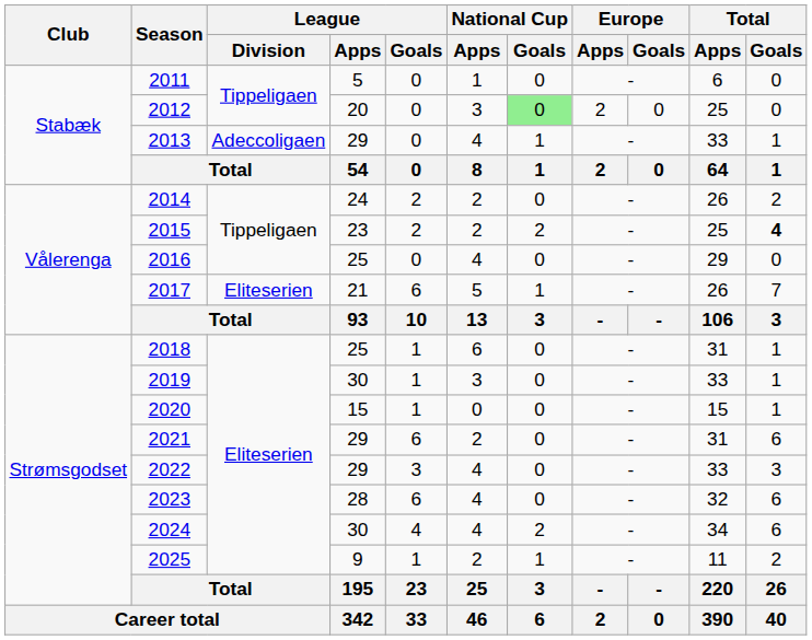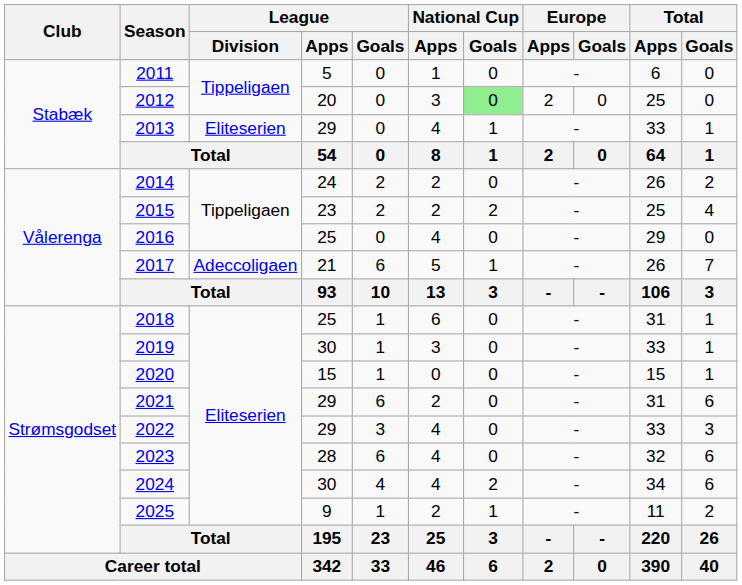 <table class="wikitable" style="text-align: center">
 <tr>
 <th rowspan="2">Club</th>
 <th rowspan="2">Season</th>
 <th colspan="3">League</th>
 <th colspan="2">National Cup</th>
 <th colspan="2">Europe</th>
 <th colspan="2">Total</th>
 </tr>
 <tr>
 <th>Division</th>
 <th>Apps</th>
 <th>Goals</th>
 <th>Apps</th>
 <th>Goals</th>
 <th>Apps</th>
 <th>Goals</th>
 <th>Apps</th>
 <th>Goals</th>
 </tr>
 <tr>
 <td rowspan="4"><a href='#'>Stabæk</a></td>
 <td><a href='#'>2011</a></td>
 <td rowspan="2"><a href='#'>Tippeligaen</a></td>
 <td>5</td>
 <td>0</td>
 <td>1</td>
 <td>0</td>
 <td colspan="2">-</td>
 <td>6</td>
 <td>0</td>
 </tr>
 <tr>
 <td><a href='#'>2012</a></td>
 <td>20</td>
 <td>0</td>
 <td>3</td>
 <td style="background: lightgreen;">0</td>
 <td>2</td>
 <td>0</td>
 <td>25</td>
 <td>0</td>
 </tr>
 <tr>
 <td><a href='#'>2013</a></td>
-<td><a href='#'>Adeccoligaen</a></td>
+<td><a href='#'>Eliteserien</a></td>
 <td>29</td>
 <td>0</td>
 <td>4</td>
 <td>1</td>
 <td colspan="2">-</td>
 <td>33</td>
 <td>1</td>
 </tr>
 <tr>
 <th colspan="2">Total</th>
 <th>54</th>
 <th>0</th>
 <th>8</th>
 <th>1</th>
 <th>2</th>
 <th>0</th>
 <th>64</th>
 <th>1</th>
 </tr>
 <tr>
 <td rowspan="5"><a href='#'>Vålerenga</a></td>
 <td><a href='#'>2014</a></td>
 <td rowspan="3">Tippeligaen</td>
 <td>24</td>
 <td>2</td>
 <td>2</td>
 <td>0</td>
 <td colspan="2">-</td>
 <td>26</td>
 <td>2</td>
 </tr>
 <tr>
 <td><a href='#'>2015</a></td>
 <td>23</td>
 <td>2</td>
 <td>2</td>
 <td>2</td>
 <td colspan="2">-</td>
 <td>25</td>
-<td><strong>4</strong></td>
+<td>4</td>
 </tr>
 <tr>
 <td><a href='#'>2016</a></td>
 <td>25</td>
 <td>0</td>
 <td>4</td>
 <td>0</td>
 <td colspan="2">-</td>
 <td>29</td>
 <td>0</td>
 </tr>
 <tr>
 <td><a href='#'>2017</a></td>
-<td><a href='#'>Eliteserien</a></td>
+<td><a href='#'>Adeccoligaen</a></td>
 <td>21</td>
 <td>6</td>
 <td>5</td>
 <td>1</td>
 <td colspan="2">-</td>
 <td>26</td>
 <td>7</td>
 </tr>
 <tr>
 <th colspan="2">Total</th>
 <th>93</th>
 <th>10</th>
 <th>13</th>
 <th>3</th>
 <th>-</th>
 <th>-</th>
 <th>106</th>
 <th>3</th>
 </tr>
 <tr>
 <td rowspan="9"><a href='#'>Strømsgodset</a></td>
 <td><a href='#'>2018</a></td>
 <td rowspan="8"><a href='#'>Eliteserien</a></td>
 <td>25</td>
 <td>1</td>
 <td>6</td>
 <td>0</td>
 <td colspan="2">-</td>
 <td>31</td>
 <td>1</td>
 </tr>
 <tr>
 <td><a href='#'>2019</a></td>
 <td>30</td>
 <td>1</td>
 <td>3</td>
 <td>0</td>
 <td colspan="2">-</td>
 <td>33</td>
 <td>1</td>
 </tr>
 <tr>
 <td><a href='#'>2020</a></td>
 <td>15</td>
 <td>1</td>
 <td>0</td>
 <td>0</td>
 <td colspan="2">-</td>
 <td>15</td>
 <td>1</td>
 </tr>
 <tr>
 <td><a href='#'>2021</a></td>
 <td>29</td>
 <td>6</td>
 <td>2</td>
 <td>0</td>
 <td colspan="2">-</td>
 <td>31</td>
 <td>6</td>
 </tr>
 <tr>
 <td><a href='#'>2022</a></td>
 <td>29</td>
 <td>3</td>
 <td>4</td>
 <td>0</td>
 <td colspan="2">-</td>
 <td>33</td>
 <td>3</td>
 </tr>
 <tr>
 <td><a href='#'>2023</a></td>
 <td>28</td>
 <td>6</td>
 <td>4</td>
 <td>0</td>
 <td colspan="2">-</td>
 <td>32</td>
 <td>6</td>
 </tr>
 <tr>
 <td><a href='#'>2024</a></td>
 <td>30</td>
 <td>4</td>
 <td>4</td>
 <td>2</td>
 <td colspan="2">-</td>
 <td>34</td>
 <td>6</td>
 </tr>
 <tr>
 <td><a href='#'>2025</a></td>
 <td>9</td>
 <td>1</td>
 <td>2</td>
 <td>1</td>
 <td colspan="2">-</td>
 <td>11</td>
 <td>2</td>
 </tr>
 <tr>
 <th colspan="2">Total</th>
 <th>195</th>
 <th>23</th>
 <th>25</th>
 <th>3</th>
 <th>-</th>
 <th>-</th>
 <th>220</th>
 <th>26</th>
 </tr>
 <tr>
 <th colspan="3">Career total</th>
 <th>342</th>
 <th>33</th>
 <th>46</th>
 <th>6</th>
 <th>2</th>
 <th>0</th>
 <th>390</th>
 <th>40</th>
 </tr>
 </table>
